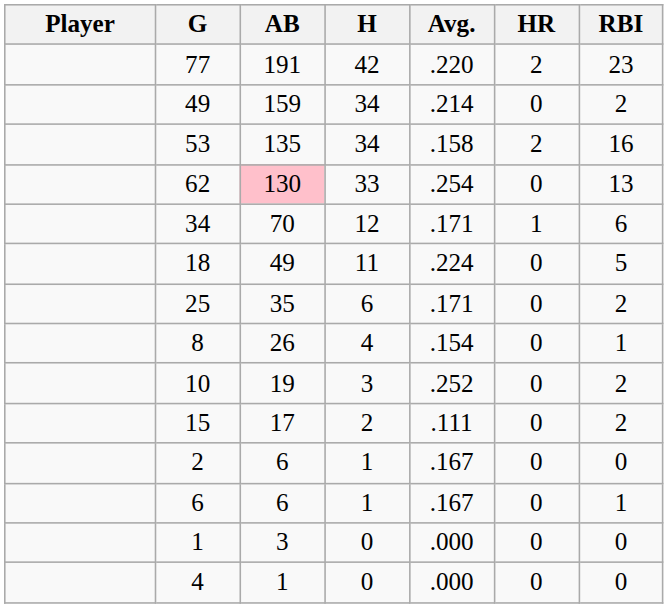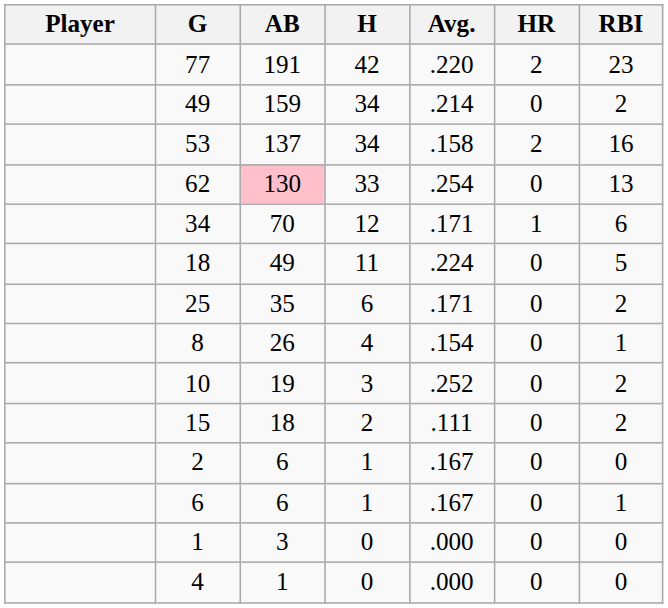 <table class="wikitable sortable">
 <tr>
 <th bgcolor="#DDDDFF" width="16%">Player</th>
 <th bgcolor="#DDDDFF" width="9%">G</th>
 <th bgcolor="#DDDDFF" width="9%">AB</th>
 <th bgcolor="#DDDDFF" width="9%">H</th>
 <th bgcolor="#DDDDFF" width="9%">Avg.</th>
 <th bgcolor="#DDDDFF" width="9%">HR</th>
 <th bgcolor="#DDDDFF" width="9%">RBI</th>
 </tr>
 <tr align="center">
 <td></td>
 <td>77</td>
 <td>191</td>
 <td>42</td>
 <td>.220</td>
 <td>2</td>
 <td>23</td>
 </tr>
 <tr align="center">
 <td></td>
 <td>49</td>
 <td>159</td>
 <td>34</td>
 <td>.214</td>
 <td>0</td>
 <td>2</td>
 </tr>
 <tr align="center">
 <td></td>
 <td>53</td>
-<td>135</td>
+<td>137</td>
 <td>34</td>
 <td>.158</td>
 <td>2</td>
 <td>16</td>
 </tr>
 <tr align="center">
 <td></td>
 <td>62</td>
 <td style="background: pink;">130</td>
 <td>33</td>
 <td>.254</td>
 <td>0</td>
 <td>13</td>
 </tr>
 <tr align="center">
 <td></td>
 <td>34</td>
 <td>70</td>
 <td>12</td>
 <td>.171</td>
 <td>1</td>
 <td>6</td>
 </tr>
 <tr align="center">
 <td></td>
 <td>18</td>
 <td>49</td>
 <td>11</td>
 <td>.224</td>
 <td>0</td>
 <td>5</td>
 </tr>
 <tr align="center">
 <td></td>
 <td>25</td>
 <td>35</td>
 <td>6</td>
 <td>.171</td>
 <td>0</td>
 <td>2</td>
 </tr>
 <tr align="center">
 <td></td>
 <td>8</td>
 <td>26</td>
 <td>4</td>
 <td>.154</td>
 <td>0</td>
 <td>1</td>
 </tr>
 <tr align="center">
 <td></td>
 <td>10</td>
 <td>19</td>
 <td>3</td>
 <td>.252</td>
 <td>0</td>
 <td>2</td>
 </tr>
 <tr align="center">
 <td></td>
 <td>15</td>
-<td>17</td>
+<td>18</td>
 <td>2</td>
 <td>.111</td>
 <td>0</td>
 <td>2</td>
 </tr>
 <tr align="center">
 <td></td>
 <td>2</td>
 <td>6</td>
 <td>1</td>
 <td>.167</td>
 <td>0</td>
 <td>0</td>
 </tr>
 <tr align="center">
 <td></td>
 <td>6</td>
 <td>6</td>
 <td>1</td>
 <td>.167</td>
 <td>0</td>
 <td>1</td>
 </tr>
 <tr align="center">
 <td></td>
 <td>1</td>
 <td>3</td>
 <td>0</td>
 <td>.000</td>
 <td>0</td>
 <td>0</td>
 </tr>
 <tr align="center">
 <td></td>
 <td>4</td>
 <td>1</td>
 <td>0</td>
 <td>.000</td>
 <td>0</td>
 <td>0</td>
 </tr>
 </table>
